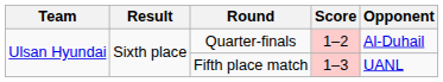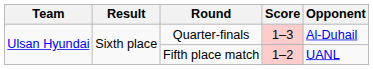 <table class="wikitable" style="text-align:center">
 <tr>
 <th>Team</th>
 <th>Result</th>
 <th>Round</th>
 <th>Score</th>
 <th>Opponent</th>
 </tr>
 <tr>
 <td rowspan="2"><a href='#'>Ulsan Hyundai</a></td>
 <td rowspan="2">Sixth place</td>
 <td>Quarter-finals</td>
-<td bgcolor="#fcc">1–2</td>
+<td bgcolor="#fcc">1–3</td>
 <td align="left"> <a href='#'>Al-Duhail</a></td>
 </tr>
 <tr>
 <td align="left">Fifth place match</td>
-<td bgcolor="#fcc">1–3</td>
+<td bgcolor="#fcc">1–2</td>
 <td align="left"> <a href='#'>UANL</a></td>
 </tr>
 </table>
